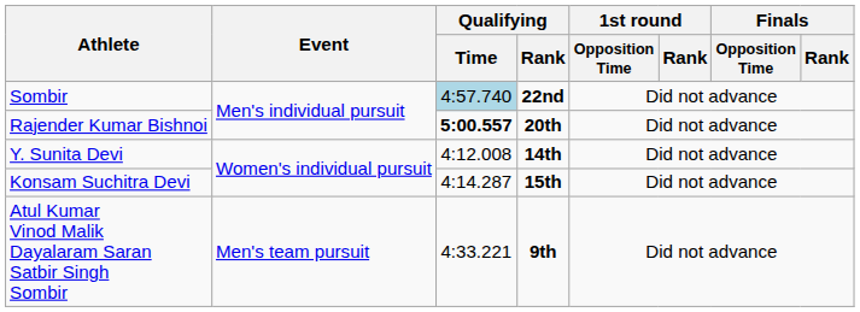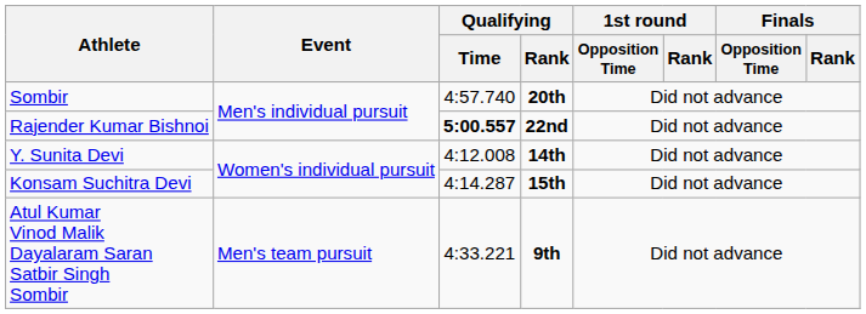 <table class=wikitable style="font-size:90%">
 <tr>
 <th rowspan="2">Athlete</th>
 <th rowspan="2">Event</th>
 <th colspan="2">Qualifying</th>
 <th colspan="2">1st round</th>
 <th colspan="2">Finals</th>
 </tr>
 <tr>
 <th>Time</th>
 <th>Rank</th>
 <th style="line-height:1em"><small>Opposition<br>Time</small></th>
 <th>Rank</th>
 <th style="line-height:1em"><small>Opposition<br>Time</small></th>
 <th>Rank</th>
 </tr>
 <tr>
 <td><a href='#'>Sombir</a></td>
 <td rowspan=2><a href='#'>Men's individual pursuit</a></td>
-<td align=center style="background: lightblue;">4:57.740</td>
-<td align=center><strong>22nd</strong></td>
+<td align=center>4:57.740</td>
+<td align=center><strong>20th</strong></td>
 <td align=center colspan="7">Did not advance</td>
 </tr>
 <tr>
 <td><a href='#'>Rajender Kumar Bishnoi</a></td>
 <td align=center><strong>5:00.557</strong></td>
-<td align=center><strong>20th</strong></td>
+<td align=center><strong>22nd</strong></td>
 <td align=center colspan="7">Did not advance</td>
 </tr>
 <tr>
 <td><a href='#'>Y. Sunita Devi</a></td>
 <td rowspan=2><a href='#'>Women's individual pursuit</a></td>
 <td align=center>4:12.008</td>
 <td align=center><strong>14th</strong></td>
 <td align=center colspan="7">Did not advance</td>
 </tr>
 <tr>
 <td><a href='#'>Konsam Suchitra Devi</a></td>
 <td align=center>4:14.287</td>
 <td align=center><strong>15th</strong></td>
 <td align=center colspan="7">Did not advance</td>
 </tr>
 <tr>
 <td><a href='#'>Atul Kumar</a><br><a href='#'>Vinod Malik</a><br><a href='#'>Dayalaram Saran</a><br><a href='#'>Satbir Singh</a><br><a href='#'>Sombir</a></td>
 <td><a href='#'>Men's team pursuit</a></td>
 <td align=center>4:33.221</td>
 <td align=center><strong>9th</strong></td>
 <td align=center colspan="7">Did not advance</td>
 </tr>
 </table>
